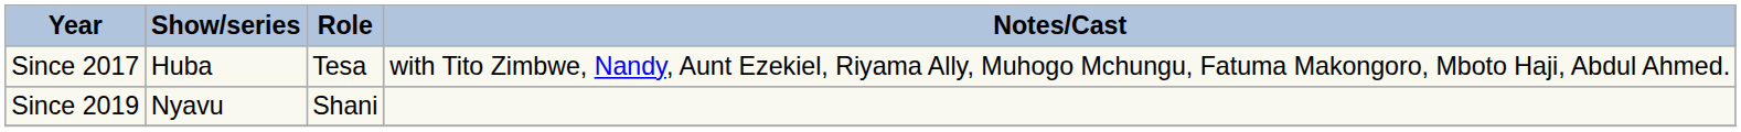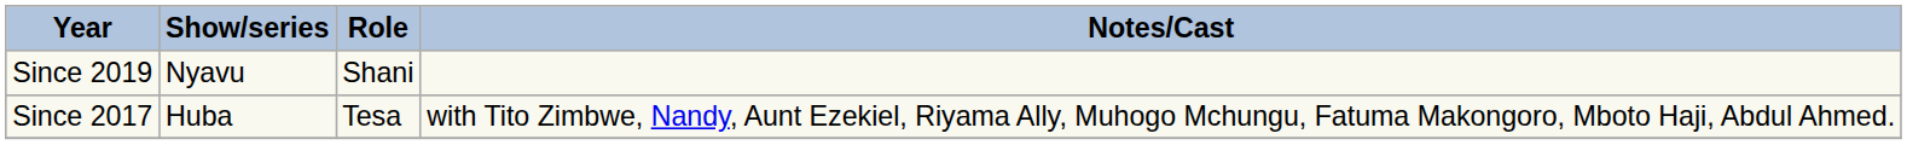 <table class="wikitable" style="font-size:90%; background: #f9f9f0">
 <tr style="text-align:center;">
 <th style="background:#B0C4DE;">Year</th>
 <th style="background:#B0C4DE;">Show/series</th>
 <th style="background:#B0C4DE;">Role</th>
 <th style="background:#B0C4DE;">Notes/Cast</th>
 </tr>
 <tr>
+<td>Since 2019</td>
+<td>Nyavu</td>
+<td>Shani</td>
+<td></td>
+</tr>
+<tr>
 <td>Since 2017</td>
 <td>Huba</td>
 <td>Tesa</td>
 <td>with Tito Zimbwe, <a href='#'> Nandy</a>, Aunt Ezekiel, Riyama Ally, Muhogo Mchungu, Fatuma Makongoro, Mboto Haji, Abdul Ahmed.</td>
 </tr>
 <tr>
-<td>Since 2019</td>
-<td>Nyavu</td>
-<td>Shani</td>
-<td></td>
-</tr>
-<tr>
 </tr>
 </table>
